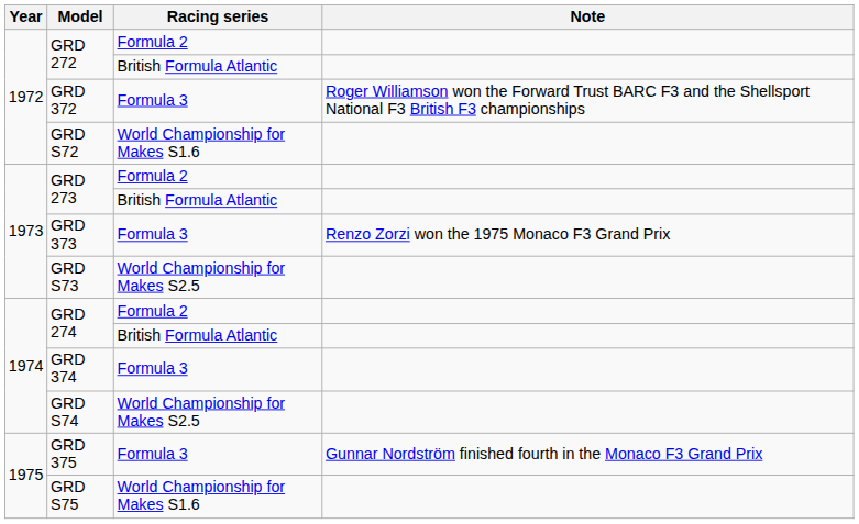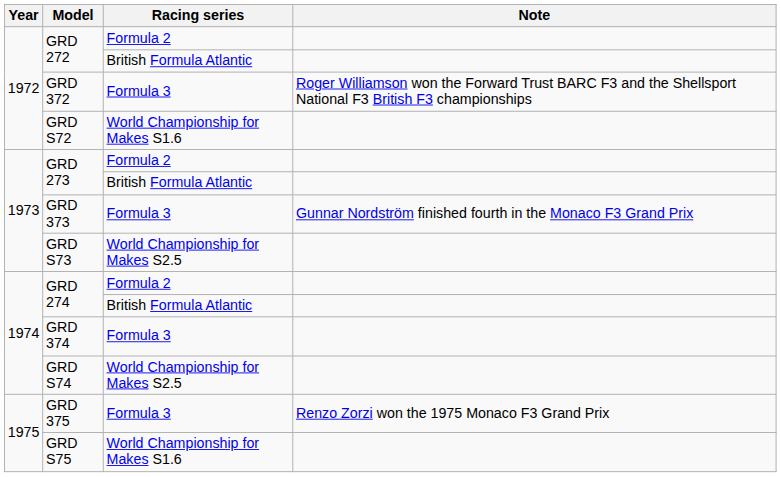 <table class="wikitable">
 <tr>
 <th>Year</th>
 <th>Model</th>
 <th>Racing series</th>
 <th>Note</th>
 </tr>
 <tr>
 <td rowspan=4>1972</td>
 <td rowspan=2>GRD 272</td>
 <td><a href='#'>Formula 2</a></td>
 <td></td>
 </tr>
 <tr>
 <td>British <a href='#'>Formula Atlantic</a></td>
 <td></td>
 </tr>
 <tr>
 <td>GRD 372</td>
 <td><a href='#'>Formula 3</a></td>
 <td><a href='#'>Roger Williamson</a> won the Forward Trust BARC F3 and the Shellsport National F3 <a href='#'>British F3</a> championships</td>
 </tr>
 <tr>
 <td>GRD S72</td>
 <td><a href='#'>World Championship for Makes</a> S1.6</td>
 <td></td>
 </tr>
 <tr>
 <td rowspan=4>1973</td>
 <td rowspan=2>GRD 273</td>
 <td><a href='#'>Formula 2</a></td>
 <td></td>
 </tr>
 <tr>
 <td>British <a href='#'>Formula Atlantic</a></td>
 <td></td>
 </tr>
 <tr>
 <td>GRD 373</td>
 <td><a href='#'>Formula 3</a></td>
-<td><a href='#'>Renzo Zorzi</a> won the 1975 Monaco F3 Grand Prix</td>
+<td><a href='#'>Gunnar Nordström</a> finished fourth in the <a href='#'>Monaco F3 Grand Prix</a></td>
 </tr>
 <tr>
 <td>GRD S73</td>
 <td><a href='#'>World Championship for Makes</a> S2.5</td>
 <td></td>
 </tr>
 <tr>
 <td rowspan=4>1974</td>
 <td rowspan=2>GRD 274</td>
 <td><a href='#'>Formula 2</a></td>
 <td></td>
 </tr>
 <tr>
 <td>British <a href='#'>Formula Atlantic</a></td>
 <td></td>
 </tr>
 <tr>
 <td>GRD 374</td>
 <td><a href='#'>Formula 3</a></td>
 <td></td>
 </tr>
 <tr>
 <td>GRD S74</td>
 <td><a href='#'>World Championship for Makes</a> S2.5</td>
 <td></td>
 </tr>
 <tr>
 <td Rowspan=2>1975</td>
 <td>GRD 375</td>
 <td><a href='#'>Formula 3</a></td>
-<td><a href='#'>Gunnar Nordström</a> finished fourth in the <a href='#'>Monaco F3 Grand Prix</a></td>
+<td><a href='#'>Renzo Zorzi</a> won the 1975 Monaco F3 Grand Prix</td>
 </tr>
 <tr>
 <td>GRD S75</td>
 <td><a href='#'>World Championship for Makes</a> S1.6</td>
 <td></td>
 </tr>
 </table>
